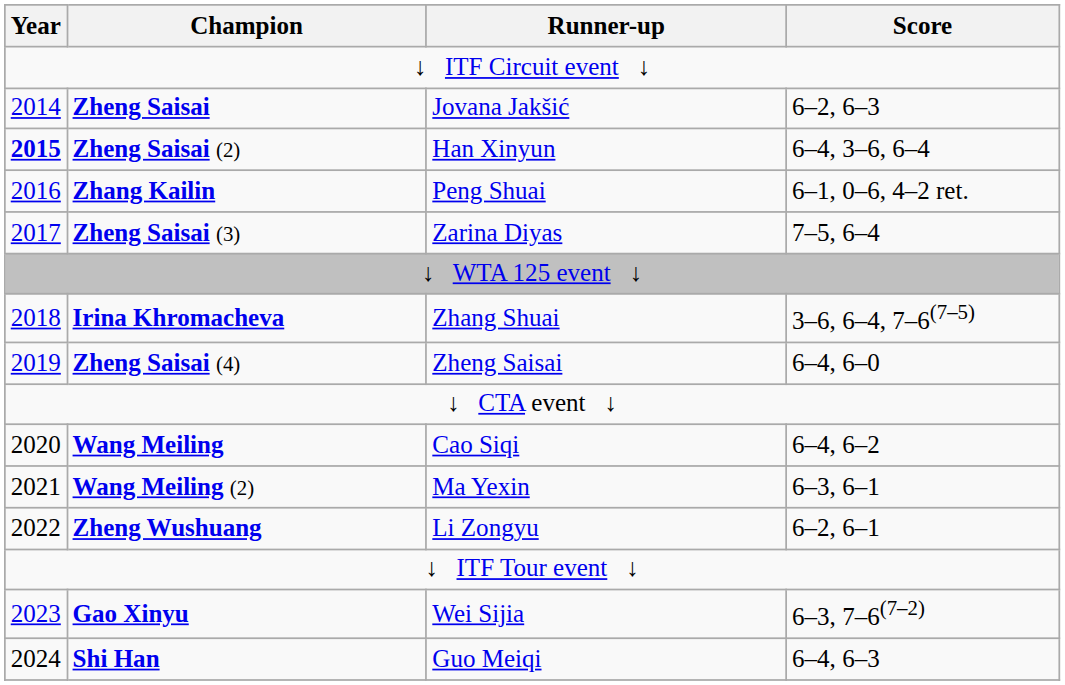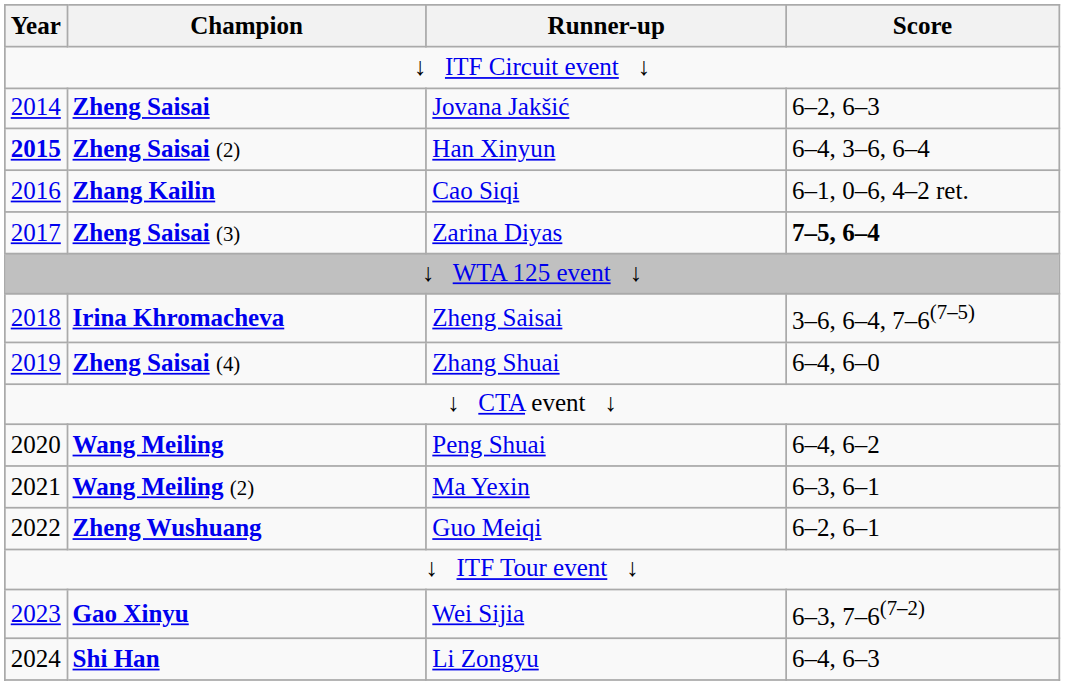 <table class="wikitable" style="font-size:90%">
 <tr>
 <th>Year</th>
 <th style="width:200px;">Champion</th>
 <th style="width:200px;">Runner-up</th>
 <th style="width:150px;">Score</th>
 </tr>
 <tr>
 <td colspan="4" style="text-align:center;">↓   <a href='#'>ITF Circuit event</a>   ↓</td>
 </tr>
 <tr>
 <td><a href='#'>2014</a></td>
 <td> <strong><a href='#'>Zheng Saisai</a></strong></td>
 <td> <a href='#'>Jovana Jakšić</a></td>
 <td>6–2, 6–3</td>
 </tr>
 <tr>
 <td><strong><a href='#'>2015</a></strong></td>
 <td> <strong><a href='#'>Zheng Saisai</a></strong> <small>(2)</small></td>
 <td> <a href='#'>Han Xinyun</a></td>
 <td>6–4, 3–6, 6–4</td>
 </tr>
 <tr>
 <td><a href='#'>2016</a></td>
 <td> <strong><a href='#'>Zhang Kailin</a></strong></td>
-<td> <a href='#'>Peng Shuai</a></td>
+<td> <a href='#'>Cao Siqi</a></td>
 <td>6–1, 0–6, 4–2 ret.</td>
 </tr>
 <tr>
 <td><a href='#'>2017</a></td>
 <td> <strong><a href='#'>Zheng Saisai</a></strong> <small>(3)</small></td>
 <td> <a href='#'>Zarina Diyas</a></td>
-<td>7–5, 6–4</td>
+<td><strong>7–5, 6–4</strong></td>
 </tr>
 <tr>
 <td colspan="4" style="text-align:center;" bgcolor=silver>↓   <a href='#'>WTA 125 event</a>   ↓</td>
 </tr>
 <tr>
 <td><a href='#'>2018</a></td>
 <td> <strong><a href='#'>Irina Khromacheva</a></strong></td>
-<td> <a href='#'>Zhang Shuai</a></td>
+<td> <a href='#'>Zheng Saisai</a></td>
 <td>3–6, 6–4, 7–6<sup>(7–5)</sup></td>
 </tr>
 <tr>
 <td><a href='#'>2019</a></td>
 <td> <strong><a href='#'>Zheng Saisai</a></strong> <small>(4)</small></td>
-<td> <a href='#'>Zheng Saisai</a></td>
+<td> <a href='#'>Zhang Shuai</a></td>
 <td>6–4, 6–0</td>
 </tr>
 <tr>
 <td colspan="4" style="text-align:center;">↓   <a href='#'>CTA</a> event   ↓</td>
 </tr>
 <tr>
 <td>2020</td>
 <td> <strong><a href='#'>Wang Meiling</a></strong></td>
-<td> <a href='#'>Cao Siqi</a></td>
+<td> <a href='#'>Peng Shuai</a></td>
 <td>6–4, 6–2</td>
 </tr>
 <tr>
 <td>2021</td>
 <td> <strong><a href='#'>Wang Meiling</a></strong> <small>(2)</small></td>
 <td> <a href='#'>Ma Yexin</a></td>
 <td>6–3, 6–1</td>
 </tr>
 <tr>
 <td>2022</td>
 <td> <strong><a href='#'>Zheng Wushuang</a></strong></td>
-<td> <a href='#'>Li Zongyu</a></td>
+<td> <a href='#'>Guo Meiqi</a></td>
 <td>6–2, 6–1</td>
 </tr>
 <tr>
 <td colspan="4" style="text-align:center;">↓   <a href='#'>ITF Tour event</a>   ↓</td>
 </tr>
 <tr>
 <td><a href='#'>2023</a></td>
 <td> <strong><a href='#'>Gao Xinyu</a></strong></td>
 <td> <a href='#'>Wei Sijia</a></td>
 <td>6–3, 7–6<sup>(7–2)</sup></td>
 </tr>
 <tr>
 <td>2024</td>
 <td><strong> <a href='#'>Shi Han</a></strong></td>
-<td> <a href='#'>Guo Meiqi</a></td>
+<td> <a href='#'>Li Zongyu</a></td>
 <td>6–4, 6–3</td>
 </tr>
 </table>
